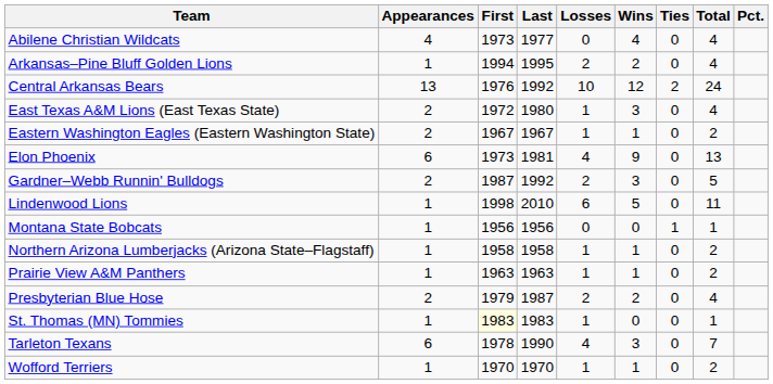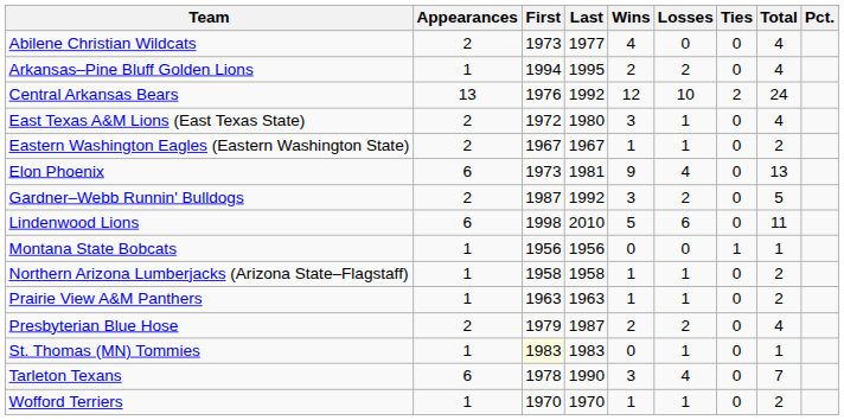 <table class="wikitable sortable" style="text-align:center;">
 <tr>
 <th>Team</th>
 <th>Appearances</th>
 <th>First</th>
 <th>Last</th>
+<th>Wins</th>
 <th>Losses</th>
-<th>Wins</th>
 <th>Ties</th>
 <th>Total</th>
 <th>Pct.</th>
 </tr>
 <tr>
 <td style="text-align:left;"><a href='#'>Abilene Christian Wildcats</a></td>
-<td>4</td>
+<td>2</td>
 <td>1973</td>
 <td>1977</td>
+<td>4</td>
 <td>0</td>
-<td>4</td>
 <td>0</td>
 <td>4</td>
 <td></td>
 </tr>
 <tr>
 <td style="text-align:left;"><a href='#'>Arkansas–Pine Bluff Golden Lions</a></td>
 <td>1</td>
 <td>1994</td>
 <td>1995</td>
 <td>2</td>
 <td>2</td>
 <td>0</td>
 <td>4</td>
 <td></td>
 </tr>
 <tr>
 <td style="text-align:left;"><a href='#'>Central Arkansas Bears</a></td>
 <td>13</td>
 <td>1976</td>
 <td>1992</td>
+<td>12</td>
 <td>10</td>
-<td>12</td>
 <td>2</td>
 <td>24</td>
 <td></td>
 </tr>
 <tr>
 <td style="text-align:left;"><a href='#'>East Texas A&M Lions</a> (East Texas State)</td>
 <td>2</td>
 <td>1972</td>
 <td>1980</td>
+<td>3</td>
 <td>1</td>
-<td>3</td>
 <td>0</td>
 <td>4</td>
 <td></td>
 </tr>
 <tr>
 <td style="text-align:left;"><a href='#'>Eastern Washington Eagles</a> (Eastern Washington State)</td>
 <td>2</td>
 <td>1967</td>
 <td>1967</td>
 <td>1</td>
 <td>1</td>
 <td>0</td>
 <td>2</td>
 <td></td>
 </tr>
 <tr>
 <td style="text-align:left;"><a href='#'>Elon Phoenix</a></td>
 <td>6</td>
 <td>1973</td>
 <td>1981</td>
+<td>9</td>
 <td>4</td>
-<td>9</td>
 <td>0</td>
 <td>13</td>
 <td></td>
 </tr>
 <tr>
 <td style="text-align:left;"><a href='#'>Gardner–Webb Runnin' Bulldogs</a></td>
 <td>2</td>
 <td>1987</td>
 <td>1992</td>
+<td>3</td>
 <td>2</td>
-<td>3</td>
 <td>0</td>
 <td>5</td>
 <td></td>
 </tr>
 <tr>
 <td style="text-align:left;"><a href='#'>Lindenwood Lions</a></td>
-<td>1</td>
+<td>6</td>
 <td>1998</td>
 <td>2010</td>
+<td>5</td>
 <td>6</td>
-<td>5</td>
 <td>0</td>
 <td>11</td>
 <td></td>
 </tr>
 <tr>
 <td style="text-align:left;"><a href='#'>Montana State Bobcats</a></td>
 <td>1</td>
 <td>1956</td>
 <td>1956</td>
 <td>0</td>
 <td>0</td>
 <td>1</td>
 <td>1</td>
 <td></td>
 </tr>
 <tr>
 <td style="text-align:left;"><a href='#'>Northern Arizona Lumberjacks</a> (Arizona State–Flagstaff)</td>
 <td>1</td>
 <td>1958</td>
 <td>1958</td>
 <td>1</td>
 <td>1</td>
 <td>0</td>
 <td>2</td>
 <td></td>
 </tr>
 <tr>
 <td style="text-align:left;"><a href='#'>Prairie View A&M Panthers</a></td>
 <td>1</td>
 <td>1963</td>
 <td>1963</td>
 <td>1</td>
 <td>1</td>
 <td>0</td>
 <td>2</td>
 <td></td>
 </tr>
 <tr>
 <td style="text-align:left;"><a href='#'>Presbyterian Blue Hose</a></td>
 <td>2</td>
 <td>1979</td>
 <td>1987</td>
 <td>2</td>
 <td>2</td>
 <td>0</td>
 <td>4</td>
 <td></td>
 </tr>
 <tr>
 <td style="text-align:left;"><a href='#'>St. Thomas (MN) Tommies</a></td>
 <td>1</td>
 <td style="background: lightyellow;">1983</td>
 <td>1983</td>
+<td>0</td>
 <td>1</td>
-<td>0</td>
 <td>0</td>
 <td>1</td>
 <td></td>
 </tr>
 <tr>
 <td style="text-align:left;"><a href='#'>Tarleton Texans</a></td>
 <td>6</td>
 <td>1978</td>
 <td>1990</td>
+<td>3</td>
 <td>4</td>
-<td>3</td>
 <td>0</td>
 <td>7</td>
 <td></td>
 </tr>
 <tr>
 <td style="text-align:left;"><a href='#'>Wofford Terriers</a></td>
 <td>1</td>
 <td>1970</td>
 <td>1970</td>
 <td>1</td>
 <td>1</td>
 <td>0</td>
 <td>2</td>
 <td></td>
 </tr>
 </table>
